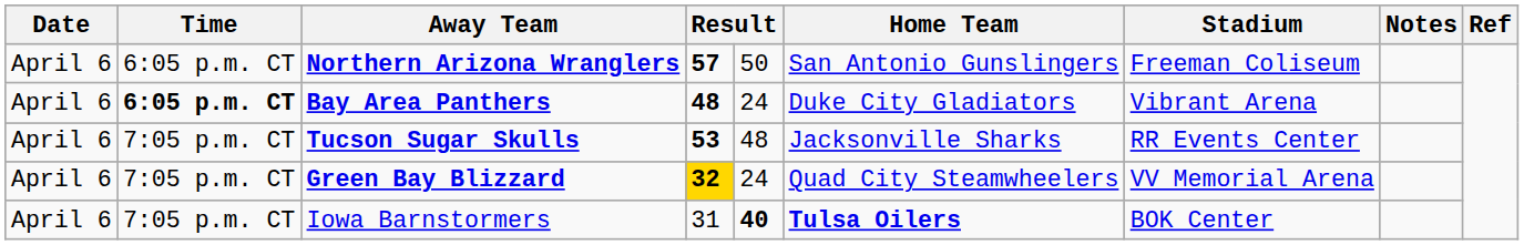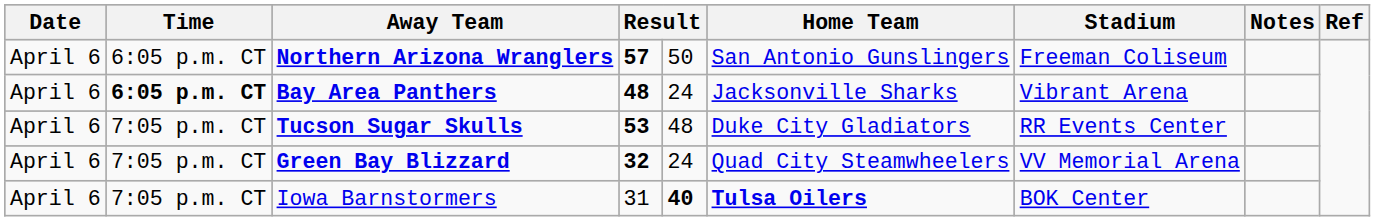 <table class="wikitable">
 <tr>
 <th>Date</th>
 <th>Time</th>
 <th>Away Team</th>
 <th colspan="2">Result</th>
 <th>Home Team</th>
 <th>Stadium</th>
 <th>Notes</th>
 <th>Ref</th>
 </tr>
 <tr>
 <td>April 6</td>
 <td>6:05 p.m. CT</td>
 <td><strong><a href='#'>Northern Arizona Wranglers</a></strong></td>
 <td><strong>57</strong></td>
 <td>50</td>
 <td><a href='#'>San Antonio Gunslingers</a></td>
 <td><a href='#'>Freeman Coliseum</a></td>
 <td></td>
 <td rowspan=5></td>
 </tr>
 <tr>
 <td>April 6</td>
 <td><strong>6:05 p.m. CT</strong></td>
 <td><strong><a href='#'>Bay Area Panthers</a></strong></td>
 <td><strong>48</strong></td>
 <td>24</td>
-<td><a href='#'>Duke City Gladiators</a></td>
+<td><a href='#'>Jacksonville Sharks</a></td>
 <td><a href='#'>Vibrant Arena</a></td>
 <td></td>
 </tr>
 <tr>
 <td>April 6</td>
 <td>7:05 p.m. CT</td>
 <td><strong><a href='#'>Tucson Sugar Skulls</a></strong></td>
 <td><strong>53</strong></td>
 <td>48</td>
-<td><a href='#'>Jacksonville Sharks</a></td>
+<td><a href='#'>Duke City Gladiators</a></td>
 <td><a href='#'>RR Events Center</a></td>
 <td></td>
 </tr>
 <tr>
 <td>April 6</td>
 <td>7:05 p.m. CT</td>
 <td><strong><a href='#'>Green Bay Blizzard</a></strong></td>
-<td style="background: gold;"><strong>32</strong></td>
+<td><strong>32</strong></td>
 <td>24</td>
 <td><a href='#'>Quad City Steamwheelers</a></td>
 <td><a href='#'>VV Memorial Arena</a></td>
 <td></td>
 </tr>
 <tr>
 <td>April 6</td>
 <td>7:05 p.m. CT</td>
 <td><a href='#'>Iowa Barnstormers</a></td>
 <td>31</td>
 <td><strong>40</strong></td>
 <td><strong><a href='#'>Tulsa Oilers</a></strong></td>
 <td><a href='#'>BOK Center</a></td>
 <td></td>
 </tr>
 </table>
